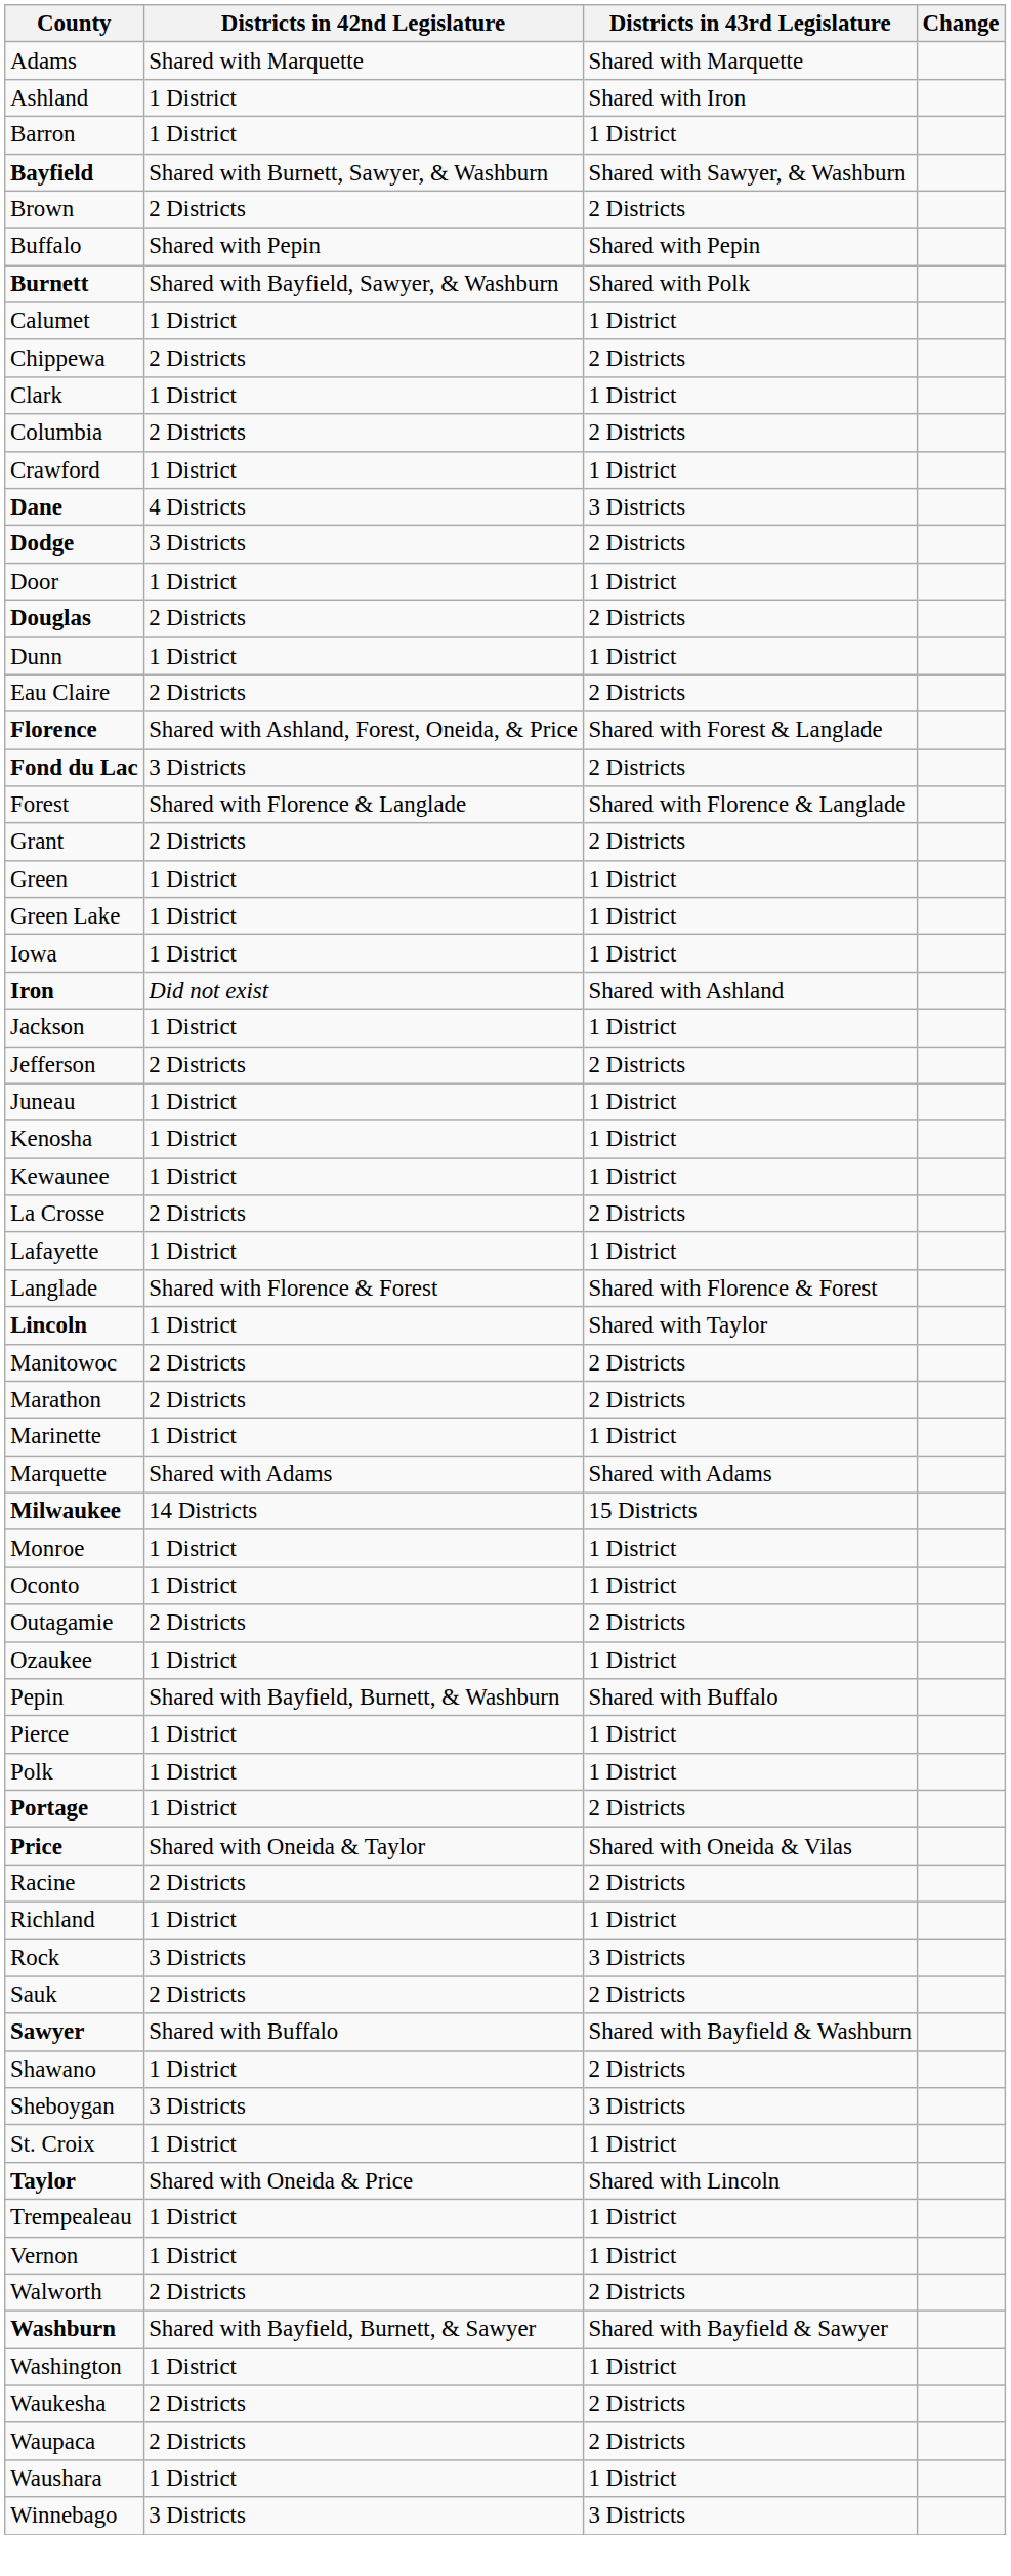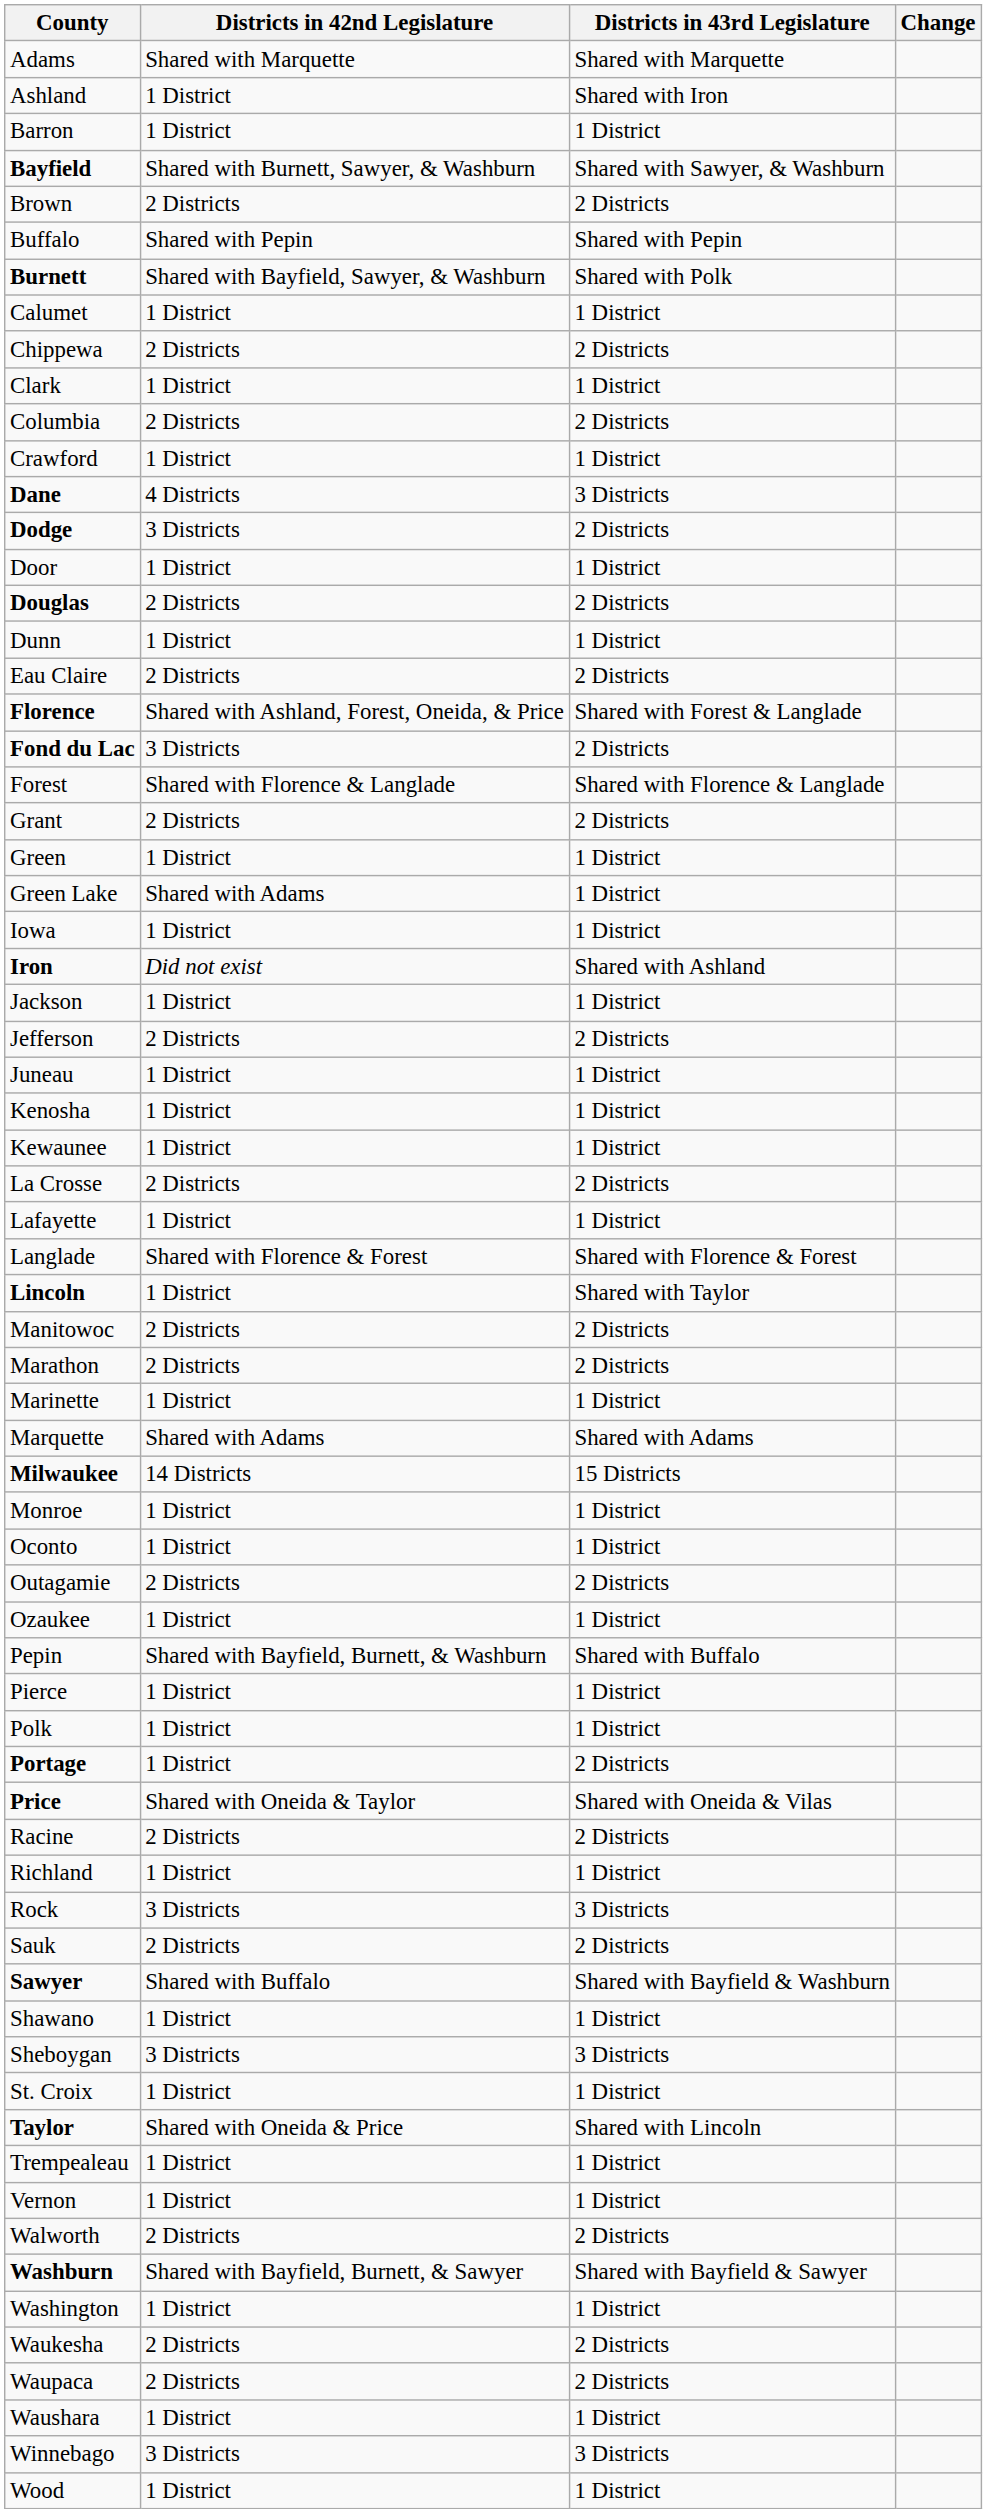 <table class="wikitable sortable">
 <tr>
 <th>County</th>
 <th>Districts in 42nd Legislature</th>
 <th>Districts in 43rd Legislature</th>
 <th>Change</th>
 </tr>
 <tr>
 <td>Adams</td>
 <td>Shared with Marquette</td>
 <td>Shared with Marquette</td>
 <td align="center" data-sort-value=0></td>
 </tr>
 <tr>
 <td>Ashland</td>
 <td>1 District</td>
 <td>Shared with Iron</td>
 <td align="center" data-sort-value=0></td>
 </tr>
 <tr>
 <td>Barron</td>
 <td>1 District</td>
 <td>1 District</td>
 <td align="center" data-sort-value=0></td>
 </tr>
 <tr>
 <td><strong>Bayfield</strong></td>
 <td>Shared with Burnett, Sawyer, & Washburn</td>
 <td>Shared with Sawyer, & Washburn</td>
 <td align="center" data-sort-value=0></td>
 </tr>
 <tr>
 <td>Brown</td>
 <td>2 Districts</td>
 <td>2 Districts</td>
 <td align="center" data-sort-value=0></td>
 </tr>
 <tr>
 <td>Buffalo</td>
 <td>Shared with Pepin</td>
 <td>Shared with Pepin</td>
 <td align="center" data-sort-value=0></td>
 </tr>
 <tr>
 <td><strong>Burnett</strong></td>
 <td>Shared with Bayfield, Sawyer, & Washburn</td>
 <td>Shared with Polk</td>
 <td align="center" data-sort-value=0></td>
 </tr>
 <tr>
 <td>Calumet</td>
 <td>1 District</td>
 <td>1 District</td>
 <td align="center" data-sort-value=0></td>
 </tr>
 <tr>
 <td>Chippewa</td>
 <td>2 Districts</td>
 <td>2 Districts</td>
 <td align="center" data-sort-value=0></td>
 </tr>
 <tr>
 <td>Clark</td>
 <td>1 District</td>
 <td>1 District</td>
 <td align="center" data-sort-value=0></td>
 </tr>
 <tr>
 <td>Columbia</td>
 <td>2 Districts</td>
 <td>2 Districts</td>
 <td align="center" data-sort-value=0></td>
 </tr>
 <tr>
 <td>Crawford</td>
 <td>1 District</td>
 <td>1 District</td>
 <td align="center" data-sort-value=0></td>
 </tr>
 <tr>
 <td><strong>Dane</strong></td>
 <td>4 Districts</td>
 <td>3 Districts</td>
 <td align="center" data-sort-value=-1></td>
 </tr>
 <tr>
 <td><strong>Dodge</strong></td>
 <td>3 Districts</td>
 <td>2 Districts</td>
 <td align="center" data-sort-value=-1></td>
 </tr>
 <tr>
 <td>Door</td>
 <td>1 District</td>
 <td>1 District</td>
 <td align="center" data-sort-value=0></td>
 </tr>
 <tr>
 <td><strong>Douglas</strong></td>
 <td>2 Districts</td>
 <td>2 Districts</td>
 <td align="center" data-sort-value=1></td>
 </tr>
 <tr>
 <td>Dunn</td>
 <td>1 District</td>
 <td>1 District</td>
 <td align="center" data-sort-value=0></td>
 </tr>
 <tr>
 <td>Eau Claire</td>
 <td>2 Districts</td>
 <td>2 Districts</td>
 <td align="center" data-sort-value=0></td>
 </tr>
 <tr>
 <td><strong>Florence</strong></td>
 <td>Shared with Ashland, Forest, Oneida, & Price</td>
 <td>Shared with Forest & Langlade</td>
 <td align="center" data-sort-value=0></td>
 </tr>
 <tr>
 <td><strong>Fond du Lac</strong></td>
 <td>3 Districts</td>
 <td>2 Districts</td>
 <td align="center" data-sort-value=-1></td>
 </tr>
 <tr>
 <td>Forest</td>
 <td>Shared with Florence & Langlade</td>
 <td>Shared with Florence & Langlade</td>
 <td align="center" data-sort-value=0></td>
 </tr>
 <tr>
 <td>Grant</td>
 <td>2 Districts</td>
 <td>2 Districts</td>
 <td align="center" data-sort-value=0></td>
 </tr>
 <tr>
 <td>Green</td>
 <td>1 District</td>
 <td>1 District</td>
 <td align="center" data-sort-value=0></td>
 </tr>
 <tr>
 <td>Green Lake</td>
-<td>1 District</td>
+<td>Shared with Adams</td>
 <td>1 District</td>
 <td align="center" data-sort-value=0></td>
 </tr>
 <tr>
 <td>Iowa</td>
 <td>1 District</td>
 <td>1 District</td>
 <td align="center" data-sort-value=0></td>
 </tr>
 <tr>
 <td><strong>Iron</strong></td>
 <td><em>Did not exist</em></td>
 <td>Shared with Ashland</td>
 </tr>
 <tr>
 <td>Jackson</td>
 <td>1 District</td>
 <td>1 District</td>
 <td align="center" data-sort-value=0></td>
 </tr>
 <tr>
 <td>Jefferson</td>
 <td>2 Districts</td>
 <td>2 Districts</td>
 <td align="center" data-sort-value=0></td>
 </tr>
 <tr>
 <td>Juneau</td>
 <td>1 District</td>
 <td>1 District</td>
 <td align="center" data-sort-value=0></td>
 </tr>
 <tr>
 <td>Kenosha</td>
 <td>1 District</td>
 <td>1 District</td>
 <td align="center" data-sort-value=0></td>
 </tr>
 <tr>
 <td>Kewaunee</td>
 <td>1 District</td>
 <td>1 District</td>
 <td align="center" data-sort-value=0></td>
 </tr>
 <tr>
 <td>La Crosse</td>
 <td>2 Districts</td>
 <td>2 Districts</td>
 <td align="center" data-sort-value=0></td>
 </tr>
 <tr>
 <td>Lafayette</td>
 <td>1 District</td>
 <td>1 District</td>
 <td align="center" data-sort-value=0></td>
 </tr>
 <tr>
 <td>Langlade</td>
 <td>Shared with Florence & Forest</td>
 <td>Shared with Florence & Forest</td>
 <td align="center" data-sort-value=0></td>
 </tr>
 <tr>
 <td><strong>Lincoln</strong></td>
 <td>1 District</td>
 <td>Shared with Taylor</td>
 <td align="center" data-sort-value=-0.5></td>
 </tr>
 <tr>
 <td>Manitowoc</td>
 <td>2 Districts</td>
 <td>2 Districts</td>
 <td align="center" data-sort-value=0></td>
 </tr>
 <tr>
 <td>Marathon</td>
 <td>2 Districts</td>
 <td>2 Districts</td>
 <td align="center" data-sort-value=0></td>
 </tr>
 <tr>
 <td>Marinette</td>
 <td>1 District</td>
 <td>1 District</td>
 <td align="center" data-sort-value=0></td>
 </tr>
 <tr>
 <td>Marquette</td>
 <td>Shared with Adams</td>
 <td>Shared with Adams</td>
 <td align="center" data-sort-value=0></td>
 </tr>
 <tr>
 <td><strong>Milwaukee</strong></td>
 <td>14 Districts</td>
 <td>15 Districts</td>
 <td align="center" data-sort-value=1></td>
 </tr>
 <tr>
 <td>Monroe</td>
 <td>1 District</td>
 <td>1 District</td>
 <td align="center" data-sort-value=0></td>
 </tr>
 <tr>
 <td>Oconto</td>
 <td>1 District</td>
 <td>1 District</td>
 <td align="center" data-sort-value=0></td>
 </tr>
 <tr>
 <td>Outagamie</td>
 <td>2 Districts</td>
 <td>2 Districts</td>
 <td align="center" data-sort-value=0></td>
 </tr>
 <tr>
 <td>Ozaukee</td>
 <td>1 District</td>
 <td>1 District</td>
 <td align="center" data-sort-value=0></td>
 </tr>
 <tr>
 <td>Pepin</td>
 <td>Shared with Bayfield, Burnett, & Washburn</td>
 <td>Shared with Buffalo</td>
 <td align="center" data-sort-value=0></td>
 </tr>
 <tr>
 <td>Pierce</td>
 <td>1 District</td>
 <td>1 District</td>
 <td align="center" data-sort-value=0></td>
 </tr>
 <tr>
 <td>Polk</td>
 <td>1 District</td>
 <td>1 District</td>
 <td align="center" data-sort-value=0></td>
 </tr>
 <tr>
 <td><strong>Portage</strong></td>
 <td>1 District</td>
 <td>2 Districts</td>
 <td align="center" data-sort-value=1></td>
 </tr>
 <tr>
 <td><strong>Price</strong></td>
 <td>Shared with Oneida & Taylor</td>
 <td>Shared with Oneida & Vilas</td>
 <td align="center" data-sort-value=0></td>
 </tr>
 <tr>
 <td>Racine</td>
 <td>2 Districts</td>
 <td>2 Districts</td>
 <td align="center" data-sort-value=0></td>
 </tr>
 <tr>
 <td>Richland</td>
 <td>1 District</td>
 <td>1 District</td>
 <td align="center" data-sort-value=0></td>
 </tr>
 <tr>
 <td>Rock</td>
 <td>3 Districts</td>
 <td>3 Districts</td>
 <td align="center" data-sort-value=0></td>
 </tr>
 <tr>
 <td>Sauk</td>
 <td>2 Districts</td>
 <td>2 Districts</td>
 <td align="center" data-sort-value=0></td>
 </tr>
 <tr>
 <td><strong>Sawyer</strong></td>
 <td>Shared with Buffalo</td>
 <td>Shared with Bayfield & Washburn</td>
 <td align="center" data-sort-value=0></td>
 </tr>
 <tr>
 <td>Shawano</td>
 <td>1 District</td>
-<td>2 Districts</td>
+<td>1 District</td>
 <td align="center" data-sort-value=0></td>
 </tr>
 <tr>
 <td>Sheboygan</td>
 <td>3 Districts</td>
 <td>3 Districts</td>
 <td align="center" data-sort-value=0></td>
 </tr>
 <tr>
 <td>St. Croix</td>
 <td>1 District</td>
 <td>1 District</td>
 <td align="center" data-sort-value=0></td>
 </tr>
 <tr>
 <td><strong>Taylor</strong></td>
 <td>Shared with Oneida & Price</td>
 <td>Shared with Lincoln</td>
 <td align="center" data-sort-value=0></td>
 </tr>
 <tr>
 <td>Trempealeau</td>
 <td>1 District</td>
 <td>1 District</td>
 <td align="center" data-sort-value=0></td>
 </tr>
 <tr>
 <td>Vernon</td>
 <td>1 District</td>
 <td>1 District</td>
 <td align="center" data-sort-value=0></td>
 </tr>
 <tr>
 <td>Walworth</td>
 <td>2 Districts</td>
 <td>2 Districts</td>
 <td align="center" data-sort-value=0></td>
 </tr>
 <tr>
 <td><strong>Washburn</strong></td>
 <td>Shared with Bayfield, Burnett, & Sawyer</td>
 <td>Shared with Bayfield & Sawyer</td>
 <td align="center" data-sort-value=0></td>
 </tr>
 <tr>
 <td>Washington</td>
 <td>1 District</td>
 <td>1 District</td>
 <td align="center" data-sort-value=0></td>
 </tr>
 <tr>
 <td>Waukesha</td>
 <td>2 Districts</td>
 <td>2 Districts</td>
 <td align="center" data-sort-value=0></td>
 </tr>
 <tr>
 <td>Waupaca</td>
 <td>2 Districts</td>
 <td>2 Districts</td>
 <td align="center" data-sort-value=0></td>
 </tr>
 <tr>
 <td>Waushara</td>
 <td>1 District</td>
 <td>1 District</td>
 <td align="center" data-sort-value=0></td>
 </tr>
 <tr>
 <td>Winnebago</td>
 <td>3 Districts</td>
 <td>3 Districts</td>
 <td align="center" data-sort-value=0></td>
 </tr>
+<tr>
+<td>Wood</td>
+<td>1 District</td>
+<td>1 District</td>
+<td align="center" data-sort-value=0></td>
+</tr>
 </table>
